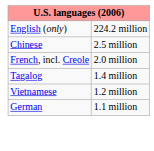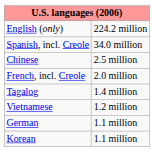 <table class="wikitable" border="1" table style="border:1px black; float:right; margin-left:1em">
 <tr>
 <th style="background:#f99;" colspan="2">U.S. languages (2006)</th>
 </tr>
 <tr>
 <td><a href='#'>English</a> (<em>only</em>)</td>
 <td>224.2 million</td>
+</tr>
+<tr>
+<td><a href='#'>Spanish</a>, incl. <a href='#'>Creole</a></td>
+<td>34.0 million</td>
 </tr>
 <tr>
 <td><a href='#'>Chinese</a></td>
 <td>2.5 million</td>
 </tr>
 <tr>
 <td><a href='#'>French</a>, incl. <a href='#'>Creole</a></td>
 <td>2.0 million</td>
 </tr>
 <tr>
 <td><a href='#'>Tagalog</a></td>
 <td>1.4 million</td>
 </tr>
 <tr>
 <td><a href='#'>Vietnamese</a></td>
 <td>1.2 million</td>
 </tr>
 <tr>
 <td><a href='#'>German</a></td>
 <td>1.1 million</td>
 </tr>
+<tr>
+<td><a href='#'>Korean</a></td>
+<td>1.1 million</td>
+</tr>
 </table>
